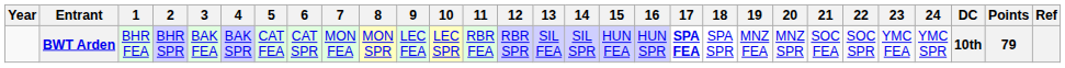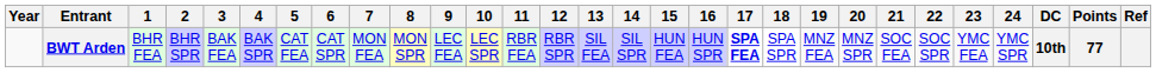 <table class="wikitable" style="text-align:center; font-size:85%">
 <tr>
 <th>Year</th>
 <th>Entrant</th>
 <th>1</th>
 <th>2</th>
 <th>3</th>
 <th>4</th>
 <th>5</th>
 <th>6</th>
 <th>7</th>
 <th>8</th>
 <th>9</th>
 <th>10</th>
 <th>11</th>
 <th>12</th>
 <th>13</th>
 <th>14</th>
 <th>15</th>
 <th>16</th>
 <th>17</th>
 <th>18</th>
 <th>19</th>
 <th>20</th>
 <th>21</th>
 <th>22</th>
 <th>23</th>
 <th>24</th>
 <th>DC</th>
 <th>Points</th>
 <th>Ref</th>
 </tr>
 <tr>
 <td></td>
 <th nowrap><a href='#'>BWT Arden</a></th>
 <td style="background:#DFFFDF;"><a href='#'>BHR<br>FEA</a><br></td>
 <td style="background:#CFCFFF;"><a href='#'>BHR<br>SPR</a><br></td>
 <td style="background:#DFFFDF;"><a href='#'>BAK<br>FEA</a><br></td>
 <td style="background:#CFCFFF;"><a href='#'>BAK<br>SPR</a><br></td>
 <td style="background:#DFFFDF;"><a href='#'>CAT<br>FEA</a><br></td>
 <td style="background:#DFFFDF;"><a href='#'>CAT<br>SPR</a><br></td>
 <td style="background:#DFFFDF;"><a href='#'>MON<br>FEA</a><br></td>
 <td style="background:#FFFFBF;"><a href='#'>MON<br>SPR</a><br></td>
 <td style="background:#DFFFDF;"><a href='#'>LEC<br>FEA</a><br></td>
 <td style="background:#FFFFBF;"><a href='#'>LEC<br>SPR</a><br></td>
 <td style="background:#DFFFDF;"><a href='#'>RBR<br>FEA</a><br></td>
 <td style="background:#CFCFFF;"><a href='#'>RBR<br>SPR</a><br></td>
 <td style="background:#CFCFFF;"><a href='#'>SIL<br>FEA</a><br></td>
 <td style="background:#CFCFFF;"><a href='#'>SIL<br>SPR</a><br></td>
 <td style="background:#CFCFFF;"><a href='#'>HUN<br>FEA</a><br></td>
 <td style="background:#CFCFFF;"><a href='#'>HUN<br>SPR</a><br></td>
 <td style="background:#ffffff;"><strong><a href='#'>SPA<br>FEA</a><br></strong></td>
 <td style="background:#ffffff;"><a href='#'>SPA<br>SPR</a><br></td>
 <td><a href='#'>MNZ<br>FEA</a></td>
 <td><a href='#'>MNZ<br>SPR</a></td>
 <td><a href='#'>SOC<br>FEA</a></td>
 <td><a href='#'>SOC<br>SPR</a></td>
 <td><a href='#'>YMC<br>FEA</a></td>
 <td><a href='#'>YMC<br>SPR</a></td>
 <th>10th</th>
-<th>79</th>
+<th>77</th>
 <th></th>
 </tr>
 </table>
